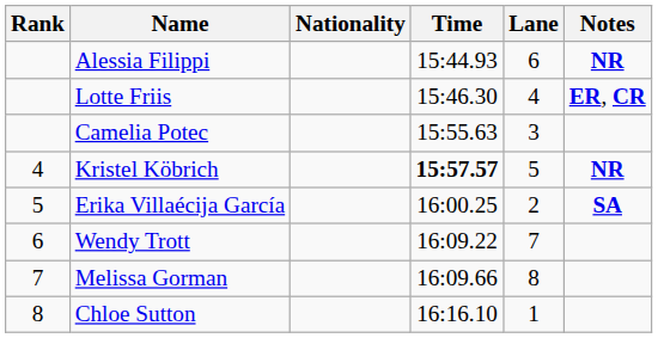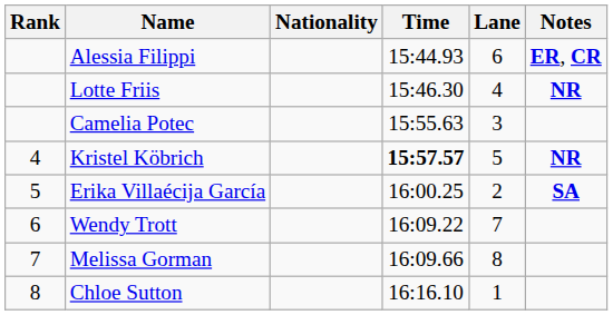 <table class="wikitable sortable" style="text-align:center">
 <tr>
 <th>Rank</th>
 <th>Name</th>
 <th>Nationality</th>
 <th>Time</th>
 <th>Lane</th>
 <th>Notes</th>
 </tr>
 <tr>
 <td></td>
 <td align=left><a href='#'>Alessia Filippi</a></td>
 <td align=left></td>
 <td>15:44.93</td>
 <td>6</td>
-<td><strong><a href='#'>NR</a></strong></td>
+<td><strong><a href='#'>ER</a></strong>, <strong><a href='#'>CR</a></strong></td>
 </tr>
 <tr>
 <td></td>
 <td align=left><a href='#'>Lotte Friis</a></td>
 <td align=left></td>
 <td>15:46.30</td>
 <td>4</td>
-<td><strong><a href='#'>ER</a></strong>, <strong><a href='#'>CR</a></strong></td>
+<td><strong><a href='#'>NR</a></strong></td>
 </tr>
 <tr>
 <td></td>
 <td align=left><a href='#'>Camelia Potec</a></td>
 <td align=left></td>
 <td>15:55.63</td>
 <td>3</td>
 <td></td>
 </tr>
 <tr>
 <td>4</td>
 <td align=left><a href='#'>Kristel Köbrich</a></td>
 <td align=left></td>
 <td><strong>15:57.57</strong></td>
 <td>5</td>
 <td><strong><a href='#'>NR</a></strong></td>
 </tr>
 <tr>
 <td>5</td>
 <td align=left><a href='#'>Erika Villaécija García</a></td>
 <td align=left></td>
 <td>16:00.25</td>
 <td>2</td>
 <td><strong><a href='#'>SA</a></strong></td>
 </tr>
 <tr>
 <td>6</td>
 <td align=left><a href='#'>Wendy Trott</a></td>
 <td align=left></td>
 <td>16:09.22</td>
 <td>7</td>
 <td></td>
 </tr>
 <tr>
 <td>7</td>
 <td align=left><a href='#'>Melissa Gorman</a></td>
 <td align=left></td>
 <td>16:09.66</td>
 <td>8</td>
 <td></td>
 </tr>
 <tr>
 <td>8</td>
 <td align=left><a href='#'>Chloe Sutton</a></td>
 <td align=left></td>
 <td>16:16.10</td>
 <td>1</td>
 <td></td>
 </tr>
 </table>
